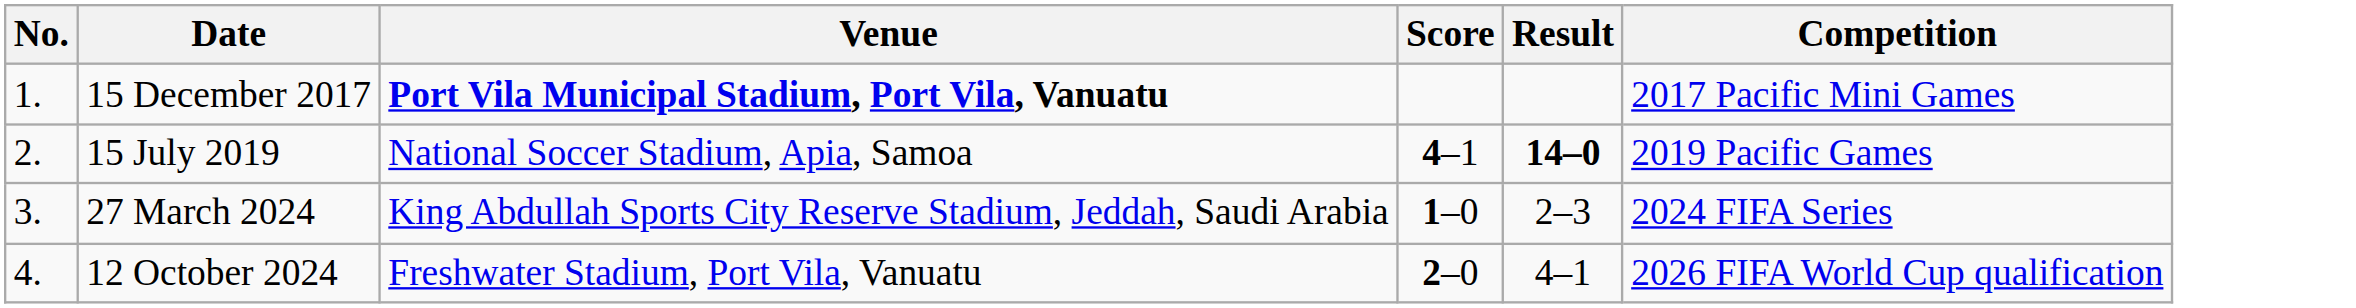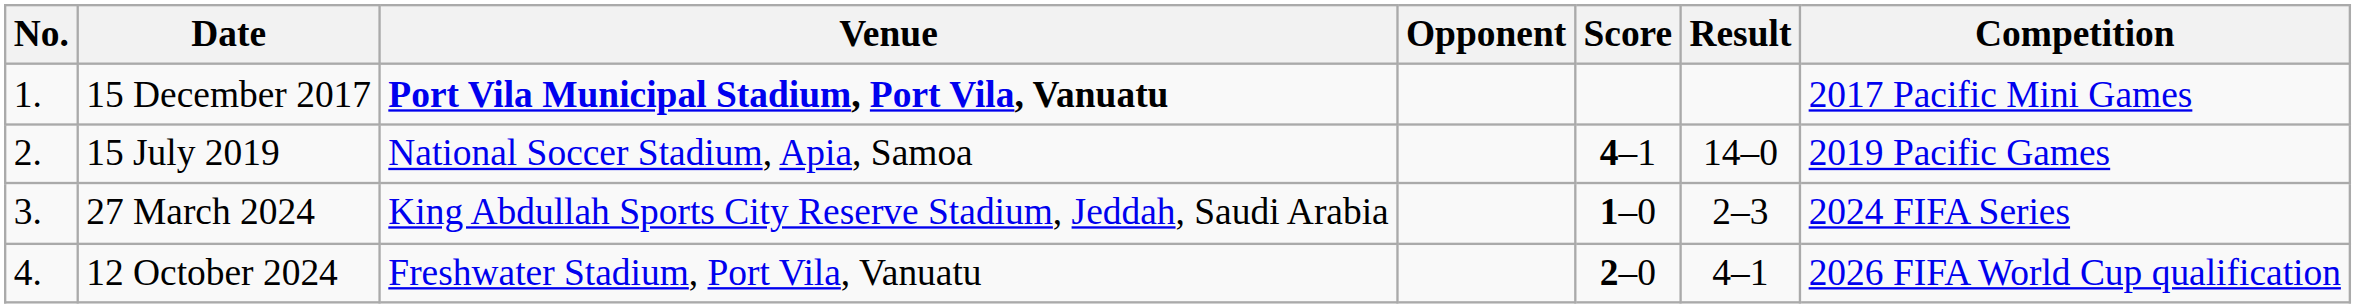 <table class="wikitable" style="font-size:100%;">
 <tr>
 <th>No.</th>
 <th>Date</th>
 <th>Venue</th>
+<th>Opponent</th>
 <th>Score</th>
 <th>Result</th>
 <th>Competition</th>
 </tr>
 <tr>
 <td>1.</td>
 <td>15 December 2017</td>
 <td><strong><a href='#'>Port Vila Municipal Stadium</a>, <a href='#'>Port Vila</a>, Vanuatu</strong></td>
 <td></td>
 <td></td>
+<td></td>
 <td><a href='#'>2017 Pacific Mini Games</a></td>
 </tr>
 <tr>
 <td>2.</td>
 <td>15 July 2019</td>
 <td><a href='#'>National Soccer Stadium</a>, <a href='#'>Apia</a>, Samoa</td>
+<td></td>
 <td align=center><strong>4</strong>–1</td>
-<td align=center><strong>14–0</strong></td>
+<td align=center>14–0</td>
 <td><a href='#'>2019 Pacific Games</a></td>
 </tr>
 <tr>
 <td>3.</td>
 <td>27 March 2024</td>
 <td><a href='#'>King Abdullah Sports City Reserve Stadium</a>, <a href='#'>Jeddah</a>, Saudi Arabia</td>
+<td></td>
 <td align=center><strong>1</strong>–0</td>
 <td align=center>2–3</td>
 <td><a href='#'>2024 FIFA Series</a></td>
 </tr>
 <tr>
 <td>4.</td>
 <td>12 October 2024</td>
 <td><a href='#'>Freshwater Stadium</a>, <a href='#'>Port Vila</a>, Vanuatu</td>
+<td></td>
 <td align=center><strong>2</strong>–0</td>
 <td align=center>4–1</td>
 <td><a href='#'>2026 FIFA World Cup qualification</a></td>
 </tr>
 </table>
